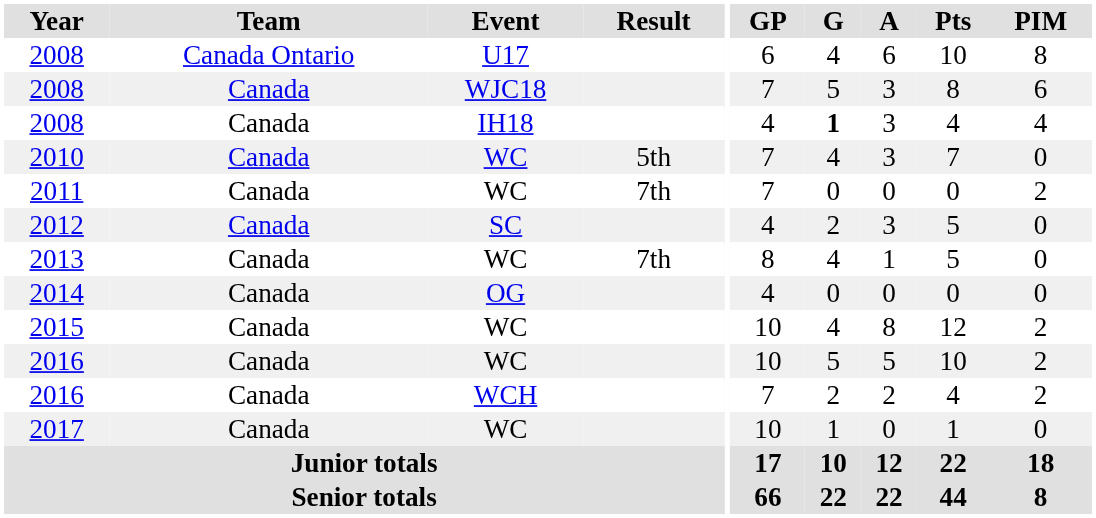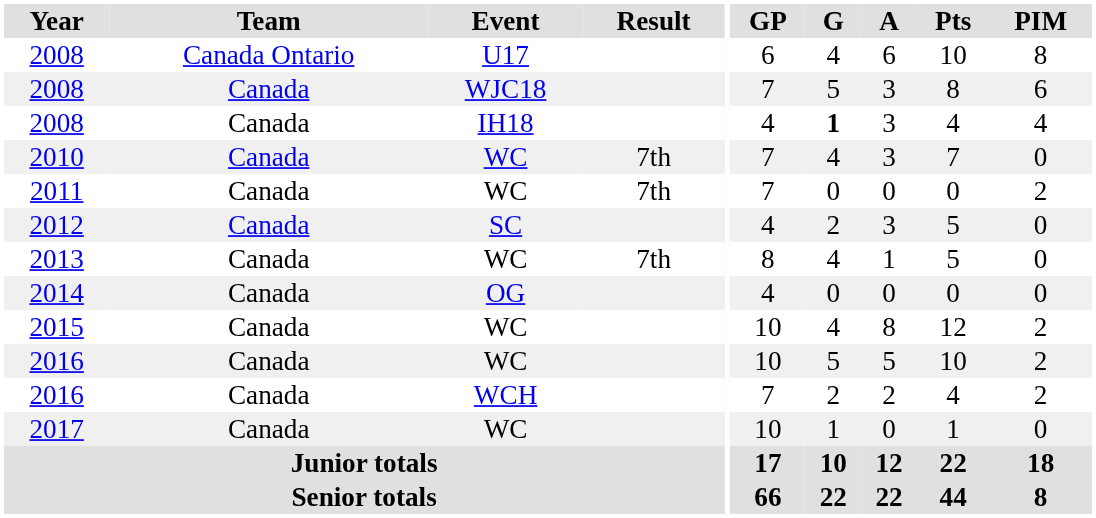 <table border="0" cellpadding="1" cellspacing="0" ID="Table3" style="text-align:center; width:40em">
 <tr ALIGN="centre" bgcolor="#e0e0e0">
 <th>Year</th>
 <th>Team</th>
 <th>Event</th>
 <th>Result</th>
 <th rowspan="99" bgcolor="#ffffff"></th>
 <th>GP</th>
 <th>G</th>
 <th>A</th>
 <th>Pts</th>
 <th>PIM</th>
 </tr>
 <tr>
 <td><a href='#'>2008</a></td>
 <td><a href='#'>Canada Ontario</a></td>
 <td><a href='#'>U17</a></td>
 <td></td>
 <td>6</td>
 <td>4</td>
 <td>6</td>
 <td>10</td>
 <td>8</td>
 </tr>
 <tr bgcolor="#f0f0f0">
 <td><a href='#'>2008</a></td>
 <td><a href='#'>Canada</a></td>
 <td><a href='#'>WJC18</a></td>
 <td></td>
 <td>7</td>
 <td>5</td>
 <td>3</td>
 <td>8</td>
 <td>6</td>
 </tr>
 <tr>
 <td><a href='#'>2008</a></td>
 <td>Canada</td>
 <td><a href='#'>IH18</a></td>
 <td></td>
 <td>4</td>
 <td><strong>1</strong></td>
 <td>3</td>
 <td>4</td>
 <td>4</td>
 </tr>
 <tr bgcolor="#f0f0f0">
 <td><a href='#'>2010</a></td>
 <td><a href='#'>Canada</a></td>
 <td><a href='#'>WC</a></td>
-<td>5th</td>
+<td>7th</td>
 <td>7</td>
 <td>4</td>
 <td>3</td>
 <td>7</td>
 <td>0</td>
 </tr>
 <tr>
 <td><a href='#'>2011</a></td>
 <td>Canada</td>
 <td>WC</td>
 <td>7th</td>
 <td>7</td>
 <td>0</td>
 <td>0</td>
 <td>0</td>
 <td>2</td>
 </tr>
 <tr bgcolor="#f0f0f0">
 <td><a href='#'>2012</a></td>
 <td><a href='#'>Canada</a></td>
 <td><a href='#'>SC</a></td>
 <td></td>
 <td>4</td>
 <td>2</td>
 <td>3</td>
 <td>5</td>
 <td>0</td>
 </tr>
 <tr>
 <td><a href='#'>2013</a></td>
 <td>Canada</td>
 <td>WC</td>
 <td>7th</td>
 <td>8</td>
 <td>4</td>
 <td>1</td>
 <td>5</td>
 <td>0</td>
 </tr>
 <tr bgcolor="#f0f0f0">
 <td><a href='#'>2014</a></td>
 <td>Canada</td>
 <td><a href='#'>OG</a></td>
 <td></td>
 <td>4</td>
 <td>0</td>
 <td>0</td>
 <td>0</td>
 <td>0</td>
 </tr>
 <tr>
 <td><a href='#'>2015</a></td>
 <td>Canada</td>
 <td>WC</td>
 <td></td>
 <td>10</td>
 <td>4</td>
 <td>8</td>
 <td>12</td>
 <td>2</td>
 </tr>
 <tr bgcolor="#f0f0f0">
 <td><a href='#'>2016</a></td>
 <td>Canada</td>
 <td>WC</td>
 <td></td>
 <td>10</td>
 <td>5</td>
 <td>5</td>
 <td>10</td>
 <td>2</td>
 </tr>
 <tr>
 <td><a href='#'>2016</a></td>
 <td>Canada</td>
 <td><a href='#'>WCH</a></td>
 <td></td>
 <td>7</td>
 <td>2</td>
 <td>2</td>
 <td>4</td>
 <td>2</td>
 </tr>
 <tr bgcolor="#f0f0f0">
 <td><a href='#'>2017</a></td>
 <td>Canada</td>
 <td>WC</td>
 <td></td>
 <td>10</td>
 <td>1</td>
 <td>0</td>
 <td>1</td>
 <td>0</td>
 </tr>
 <tr bgcolor="#e0e0e0">
 <th colspan=4>Junior totals</th>
 <th>17</th>
 <th>10</th>
 <th>12</th>
 <th>22</th>
 <th>18</th>
 </tr>
 <tr bgcolor="#e0e0e0">
 <th colspan=4>Senior totals</th>
 <th>66</th>
 <th>22</th>
 <th>22</th>
 <th>44</th>
 <th>8</th>
 </tr>
 </table>
